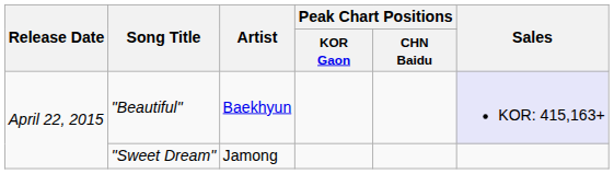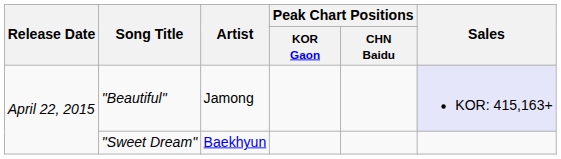 <table class="wikitable">
 <tr>
 <th rowspan="2">Release Date</th>
 <th rowspan="2">Song Title</th>
 <th rowspan="2">Artist</th>
 <th colspan="2">Peak Chart Positions</th>
 <th rowspan="2">Sales</th>
 </tr>
 <tr>
 <th><small>KOR</small><br><small><a href='#'>Gaon</a></small></th>
 <th><small>CHN</small><br><small>Baidu</small></th>
 </tr>
 <tr>
 <td rowspan="2"><em>April 22, 2015</em></td>
 <td><em>"Beautiful"</em></td>
-<td><a href='#'>Baekhyun</a></td>
+<td>Jamong</td>
 <td></td>
 <td></td>
 <td style="background: lavender;"><br><ul><li>KOR: 415,163+</li></ul></td>
 </tr>
 <tr>
 <td><em>"Sweet Dream"</em></td>
-<td>Jamong</td>
+<td><a href='#'>Baekhyun</a></td>
 <td></td>
 <td></td>
 <td></td>
 </tr>
 </table>
